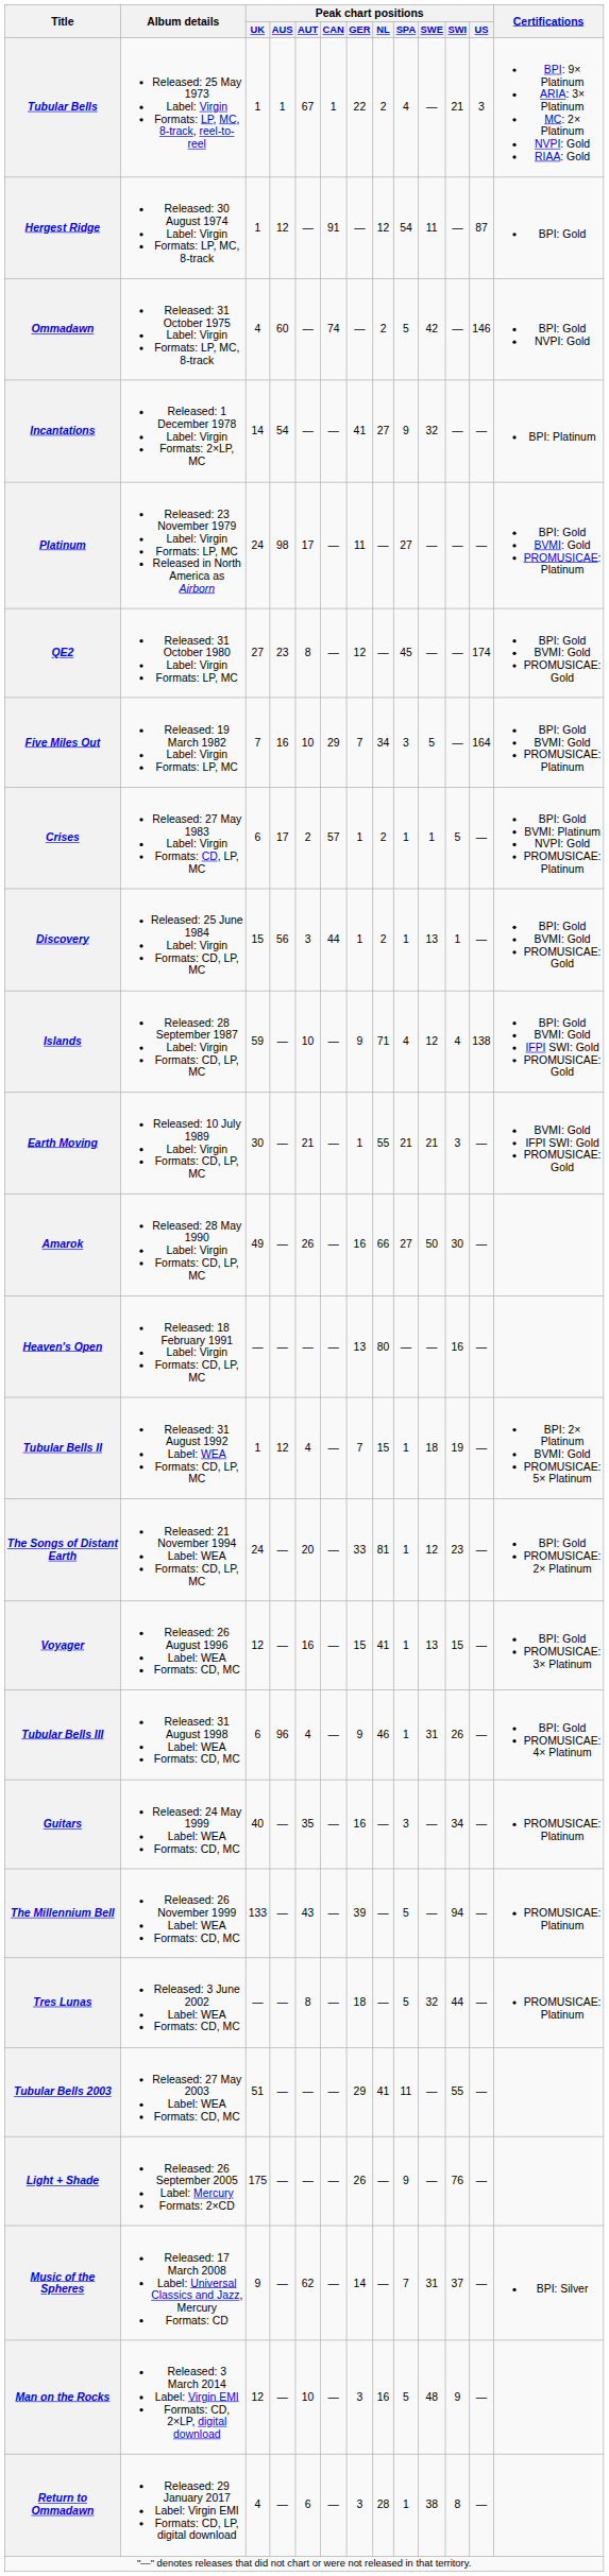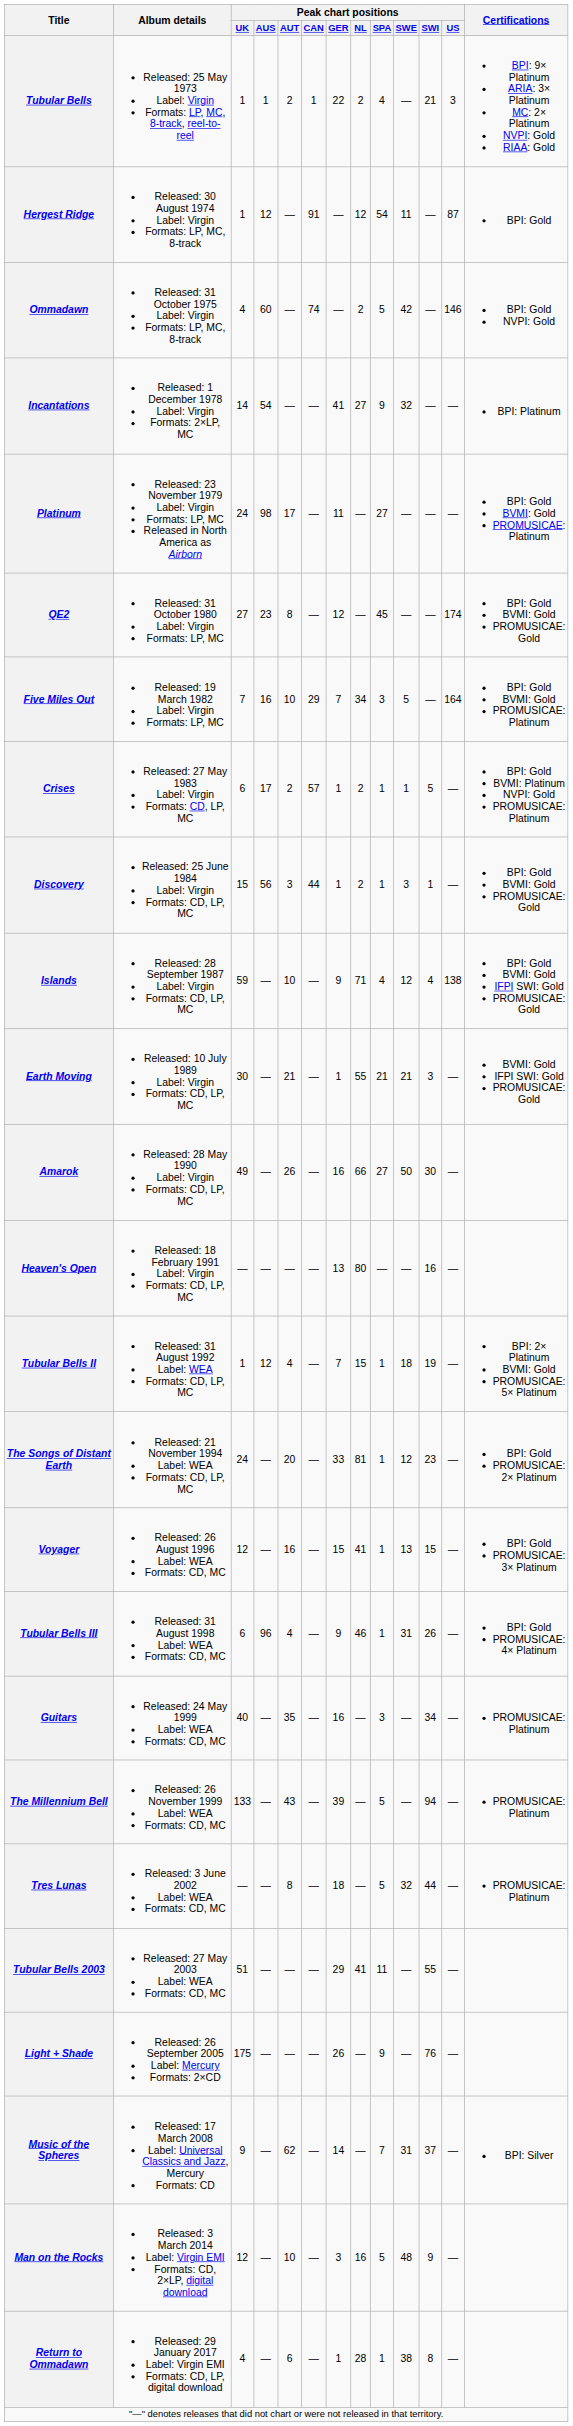 <table class="wikitable plainrowheaders" style="text-align:center;">
 <tr>
 <th rowspan="2" scope="col" style="width:15em;">Title</th>
 <th rowspan="2" scope="col" style="width:15em;">Album details</th>
 <th colspan="10">Peak chart positions</th>
 <th rowspan="2"><a href='#'>Certifications</a></th>
 </tr>
 <tr>
 <th scope="col" style="width:2em;font-size:90%;"><a href='#'>UK</a><br></th>
 <th scope="col" style="width:2em;font-size:90%;"><a href='#'>AUS</a><br></th>
 <th scope="col" style="width:2em;font-size:90%;"><a href='#'>AUT</a><br></th>
 <th scope="col" style="width:2em;font-size:90%;"><a href='#'>CAN</a><br></th>
 <th scope="col" style="width:2em;font-size:90%;"><a href='#'>GER</a><br></th>
 <th scope="col" style="width:2em;font-size:90%;"><a href='#'>NL</a><br></th>
 <th scope="col" style="width:2em;font-size:90%;"><a href='#'>SPA</a><br></th>
 <th scope="col" style="width:2em;font-size:90%;"><a href='#'>SWE</a><br></th>
 <th scope="col" style="width:2em;font-size:90%;"><a href='#'>SWI</a><br></th>
 <th scope="col" style="width:2em;font-size:90%;"><a href='#'>US</a><br></th>
 </tr>
 <tr>
 <th scope="row"><em><a href='#'>Tubular Bells</a></em></th>
 <td><br><ul><li>Released: 25 May 1973</li><li>Label: <a href='#'>Virgin</a></li><li>Formats: <a href='#'>LP</a>, <a href='#'>MC</a>, <a href='#'>8-track</a>, <a href='#'>reel-to-reel</a></li></ul></td>
 <td>1</td>
 <td>1</td>
-<td>67</td>
+<td>2</td>
 <td>1</td>
 <td>22</td>
 <td>2</td>
 <td>4</td>
 <td>—</td>
 <td>21</td>
 <td>3</td>
 <td><br><ul><li><a href='#'>BPI</a>: 9× Platinum</li><li><a href='#'>ARIA</a>: 3× Platinum</li><li><a href='#'>MC</a>: 2× Platinum</li><li><a href='#'>NVPI</a>: Gold</li><li><a href='#'>RIAA</a>: Gold</li></ul></td>
 </tr>
 <tr>
 <th scope="row"><em><a href='#'>Hergest Ridge</a></em></th>
 <td><br><ul><li>Released: 30 August 1974</li><li>Label: Virgin</li><li>Formats: LP, MC, 8-track</li></ul></td>
 <td>1</td>
 <td>12</td>
 <td>—</td>
 <td>91</td>
 <td>—</td>
 <td>12</td>
 <td>54</td>
 <td>11</td>
 <td>—</td>
 <td>87</td>
 <td><br><ul><li>BPI: Gold</li></ul></td>
 </tr>
 <tr>
 <th scope="row"><em><a href='#'>Ommadawn</a></em></th>
 <td><br><ul><li>Released: 31 October 1975</li><li>Label: Virgin</li><li>Formats: LP, MC, 8-track</li></ul></td>
 <td>4</td>
 <td>60</td>
 <td>—</td>
 <td>74</td>
 <td>—</td>
 <td>2</td>
 <td>5</td>
 <td>42</td>
 <td>—</td>
 <td>146</td>
 <td><br><ul><li>BPI: Gold</li><li>NVPI: Gold</li></ul></td>
 </tr>
 <tr>
 <th scope="row"><em><a href='#'>Incantations</a></em></th>
 <td><br><ul><li>Released: 1 December 1978</li><li>Label: Virgin</li><li>Formats: 2×LP, MC</li></ul></td>
 <td>14</td>
 <td>54</td>
 <td>—</td>
 <td>—</td>
 <td>41</td>
 <td>27</td>
 <td>9</td>
 <td>32</td>
 <td>—</td>
 <td>—</td>
 <td><br><ul><li>BPI: Platinum</li></ul></td>
 </tr>
 <tr>
 <th scope="row"><em><a href='#'>Platinum</a></em></th>
 <td><br><ul><li>Released: 23 November 1979</li><li>Label: Virgin</li><li>Formats: LP, MC</li><li>Released in North America as <em><a href='#'>Airborn</a></em></li></ul></td>
 <td>24</td>
 <td>98</td>
 <td>17</td>
 <td>—</td>
 <td>11</td>
 <td>—</td>
 <td>27</td>
 <td>—</td>
 <td>—</td>
 <td>—</td>
 <td><br><ul><li>BPI: Gold</li><li><a href='#'>BVMI</a>: Gold</li><li><a href='#'>PROMUSICAE</a>: Platinum</li></ul></td>
 </tr>
 <tr>
 <th scope="row"><em><a href='#'>QE2</a></em></th>
 <td><br><ul><li>Released: 31 October 1980</li><li>Label: Virgin</li><li>Formats: LP, MC</li></ul></td>
 <td>27</td>
 <td>23</td>
 <td>8</td>
 <td>—</td>
 <td>12</td>
 <td>—</td>
 <td>45</td>
 <td>—</td>
 <td>—</td>
 <td>174</td>
 <td><br><ul><li>BPI: Gold</li><li>BVMI: Gold</li><li>PROMUSICAE: Gold</li></ul></td>
 </tr>
 <tr>
 <th scope="row"><em><a href='#'>Five Miles Out</a></em></th>
 <td><br><ul><li>Released: 19 March 1982</li><li>Label: Virgin</li><li>Formats: LP, MC</li></ul></td>
 <td>7</td>
 <td>16</td>
 <td>10</td>
 <td>29</td>
 <td>7</td>
 <td>34</td>
 <td>3</td>
 <td>5</td>
 <td>—</td>
 <td>164</td>
 <td><br><ul><li>BPI: Gold</li><li>BVMI: Gold</li><li>PROMUSICAE: Platinum</li></ul></td>
 </tr>
 <tr>
 <th scope="row"><em><a href='#'>Crises</a></em></th>
 <td><br><ul><li>Released: 27 May 1983</li><li>Label: Virgin</li><li>Formats: <a href='#'>CD</a>, LP, MC</li></ul></td>
 <td>6</td>
 <td>17</td>
 <td>2</td>
 <td>57</td>
 <td>1</td>
 <td>2</td>
 <td>1</td>
 <td>1</td>
 <td>5</td>
 <td>—</td>
 <td><br><ul><li>BPI: Gold</li><li>BVMI: Platinum</li><li>NVPI: Gold</li><li>PROMUSICAE: Platinum</li></ul></td>
 </tr>
 <tr>
 <th scope="row"><em><a href='#'>Discovery</a></em></th>
 <td><br><ul><li>Released: 25 June 1984</li><li>Label: Virgin</li><li>Formats: CD, LP, MC</li></ul></td>
 <td>15</td>
 <td>56</td>
 <td>3</td>
 <td>44</td>
 <td>1</td>
 <td>2</td>
 <td>1</td>
-<td>13</td>
+<td>3</td>
 <td>1</td>
 <td>—</td>
 <td><br><ul><li>BPI: Gold</li><li>BVMI: Gold</li><li>PROMUSICAE: Gold</li></ul></td>
 </tr>
 <tr>
 <th scope="row"><em><a href='#'>Islands</a></em></th>
 <td><br><ul><li>Released: 28 September 1987</li><li>Label: Virgin</li><li>Formats: CD, LP, MC</li></ul></td>
 <td>59</td>
 <td>—</td>
 <td>10</td>
 <td>—</td>
 <td>9</td>
 <td>71</td>
 <td>4</td>
 <td>12</td>
 <td>4</td>
 <td>138</td>
 <td><br><ul><li>BPI: Gold</li><li>BVMI: Gold</li><li><a href='#'>IFPI</a> SWI: Gold</li><li>PROMUSICAE: Gold</li></ul></td>
 </tr>
 <tr>
 <th scope="row"><em><a href='#'>Earth Moving</a></em></th>
 <td><br><ul><li>Released: 10 July 1989</li><li>Label: Virgin</li><li>Formats: CD, LP, MC</li></ul></td>
 <td>30</td>
 <td>—</td>
 <td>21</td>
 <td>—</td>
 <td>1</td>
 <td>55</td>
 <td>21</td>
 <td>21</td>
 <td>3</td>
 <td>—</td>
 <td><br><ul><li>BVMI: Gold</li><li>IFPI SWI: Gold</li><li>PROMUSICAE: Gold</li></ul></td>
 </tr>
 <tr>
 <th scope="row"><em><a href='#'>Amarok</a></em></th>
 <td><br><ul><li>Released: 28 May 1990</li><li>Label: Virgin</li><li>Formats: CD, LP, MC</li></ul></td>
 <td>49</td>
 <td>—</td>
 <td>26</td>
 <td>—</td>
 <td>16</td>
 <td>66</td>
 <td>27</td>
 <td>50</td>
 <td>30</td>
 <td>—</td>
 <td></td>
 </tr>
 <tr>
 <th scope="row"><em><a href='#'>Heaven's Open</a></em></th>
 <td><br><ul><li>Released: 18 February 1991</li><li>Label: Virgin</li><li>Formats: CD, LP, MC</li></ul></td>
 <td>—</td>
 <td>—</td>
 <td>—</td>
 <td>—</td>
 <td>13</td>
 <td>80</td>
 <td>—</td>
 <td>—</td>
 <td>16</td>
 <td>—</td>
 <td></td>
 </tr>
 <tr>
 <th scope="row"><em><a href='#'>Tubular Bells II</a></em></th>
 <td><br><ul><li>Released: 31 August 1992</li><li>Label: <a href='#'>WEA</a></li><li>Formats: CD, LP, MC</li></ul></td>
 <td>1</td>
 <td>12</td>
 <td>4</td>
 <td>—</td>
 <td>7</td>
 <td>15</td>
 <td>1</td>
 <td>18</td>
 <td>19</td>
 <td>—</td>
 <td><br><ul><li>BPI: 2× Platinum</li><li>BVMI: Gold</li><li>PROMUSICAE: 5× Platinum</li></ul></td>
 </tr>
 <tr>
 <th scope="row"><em><a href='#'>The Songs of Distant Earth</a></em></th>
 <td><br><ul><li>Released: 21 November 1994</li><li>Label: WEA</li><li>Formats: CD, LP, MC</li></ul></td>
 <td>24</td>
 <td>—</td>
 <td>20</td>
 <td>—</td>
 <td>33</td>
 <td>81</td>
 <td>1</td>
 <td>12</td>
 <td>23</td>
 <td>—</td>
 <td><br><ul><li>BPI: Gold</li><li>PROMUSICAE: 2× Platinum</li></ul></td>
 </tr>
 <tr>
 <th scope="row"><em><a href='#'>Voyager</a></em></th>
 <td><br><ul><li>Released: 26 August 1996</li><li>Label: WEA</li><li>Formats: CD, MC</li></ul></td>
 <td>12</td>
 <td>—</td>
 <td>16</td>
 <td>—</td>
 <td>15</td>
 <td>41</td>
 <td>1</td>
 <td>13</td>
 <td>15</td>
 <td>—</td>
 <td><br><ul><li>BPI: Gold</li><li>PROMUSICAE: 3× Platinum</li></ul></td>
 </tr>
 <tr>
 <th scope="row"><em><a href='#'>Tubular Bells III</a></em></th>
 <td><br><ul><li>Released: 31 August 1998</li><li>Label: WEA</li><li>Formats: CD, MC</li></ul></td>
 <td>6</td>
 <td>96</td>
 <td>4</td>
 <td>—</td>
 <td>9</td>
 <td>46</td>
 <td>1</td>
 <td>31</td>
 <td>26</td>
 <td>—</td>
 <td><br><ul><li>BPI: Gold</li><li>PROMUSICAE: 4× Platinum</li></ul></td>
 </tr>
 <tr>
 <th scope="row"><em><a href='#'>Guitars</a></em></th>
 <td><br><ul><li>Released: 24 May 1999</li><li>Label: WEA</li><li>Formats: CD, MC</li></ul></td>
 <td>40</td>
 <td>—</td>
 <td>35</td>
 <td>—</td>
 <td>16</td>
 <td>—</td>
 <td>3</td>
 <td>—</td>
 <td>34</td>
 <td>—</td>
 <td><br><ul><li>PROMUSICAE: Platinum</li></ul></td>
 </tr>
 <tr>
 <th scope="row"><em><a href='#'>The Millennium Bell</a></em></th>
 <td><br><ul><li>Released: 26 November 1999</li><li>Label: WEA</li><li>Formats: CD, MC</li></ul></td>
 <td>133</td>
 <td>—</td>
 <td>43</td>
 <td>—</td>
 <td>39</td>
 <td>—</td>
 <td>5</td>
 <td>—</td>
 <td>94</td>
 <td>—</td>
 <td><br><ul><li>PROMUSICAE: Platinum</li></ul></td>
 </tr>
 <tr>
 <th scope="row"><em><a href='#'>Tres Lunas</a></em></th>
 <td><br><ul><li>Released: 3 June 2002</li><li>Label: WEA</li><li>Formats: CD, MC</li></ul></td>
 <td>—</td>
 <td>—</td>
 <td>8</td>
 <td>—</td>
 <td>18</td>
 <td>—</td>
 <td>5</td>
 <td>32</td>
 <td>44</td>
 <td>—</td>
 <td><br><ul><li>PROMUSICAE: Platinum</li></ul></td>
 </tr>
 <tr>
 <th scope="row"><em><a href='#'>Tubular Bells 2003</a></em></th>
 <td><br><ul><li>Released: 27 May 2003</li><li>Label: WEA</li><li>Formats: CD, MC</li></ul></td>
 <td>51</td>
 <td>—</td>
 <td>—</td>
 <td>—</td>
 <td>29</td>
 <td>41</td>
 <td>11</td>
 <td>—</td>
 <td>55</td>
 <td>—</td>
 <td></td>
 </tr>
 <tr>
 <th scope="row"><em><a href='#'>Light + Shade</a></em></th>
 <td><br><ul><li>Released: 26 September 2005</li><li>Label: <a href='#'>Mercury</a></li><li>Formats: 2×CD</li></ul></td>
 <td>175</td>
 <td>—</td>
 <td>—</td>
 <td>—</td>
 <td>26</td>
 <td>—</td>
 <td>9</td>
 <td>—</td>
 <td>76</td>
 <td>—</td>
 <td></td>
 </tr>
 <tr>
 <th scope="row"><em><a href='#'>Music of the Spheres</a></em></th>
 <td><br><ul><li>Released: 17 March 2008</li><li>Label: <a href='#'>Universal Classics and Jazz</a>, Mercury</li><li>Formats: CD</li></ul></td>
 <td>9</td>
 <td>—</td>
 <td>62</td>
 <td>—</td>
 <td>14</td>
 <td>—</td>
 <td>7</td>
 <td>31</td>
 <td>37</td>
 <td>—</td>
 <td><br><ul><li>BPI: Silver</li></ul></td>
 </tr>
 <tr>
 <th scope="row"><em><a href='#'>Man on the Rocks</a></em></th>
 <td><br><ul><li>Released: 3 March 2014</li><li>Label: <a href='#'>Virgin EMI</a></li><li>Formats: CD, 2×LP, <a href='#'>digital download</a></li></ul></td>
 <td>12</td>
 <td>—</td>
 <td>10</td>
 <td>—</td>
 <td>3</td>
 <td>16</td>
 <td>5</td>
 <td>48</td>
 <td>9</td>
 <td>—</td>
 <td></td>
 </tr>
 <tr>
 <th scope="row"><em><a href='#'>Return to Ommadawn</a></em></th>
 <td><br><ul><li>Released: 29 January 2017</li><li>Label: Virgin EMI</li><li>Formats: CD, LP, digital download</li></ul></td>
 <td>4</td>
 <td>—</td>
 <td>6</td>
 <td>—</td>
-<td>3</td>
+<td>1</td>
 <td>28</td>
 <td>1</td>
 <td>38</td>
 <td>8</td>
 <td>—</td>
 <td></td>
 </tr>
 <tr>
 <td colspan="13" style="font-size:90%">"—" denotes releases that did not chart or were not released in that territory.</td>
 </tr>
 </table>
